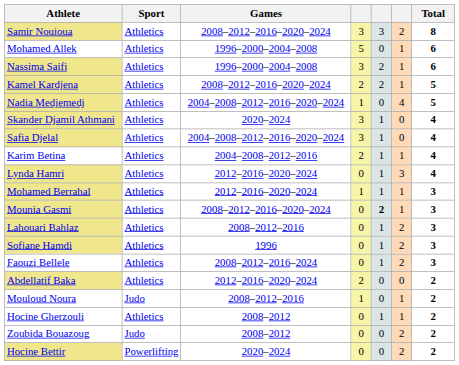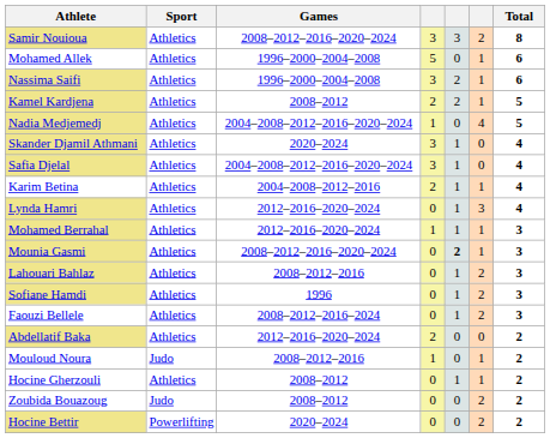 <table class="wikitable" width=68% style="font-size:90%; text-align:center;">
 <tr>
 <th width=150>Athlete</th>
 <th width=60>Sport</th>
 <th width=220>Games</th>
 <th></th>
 <th></th>
 <th></th>
 <th width=50>Total</th>
 </tr>
 <tr align="center" valign="middle" bgcolor="#FFFFFF">
 <td align=left bgcolor=Khaki><a href='#'>Samir Nouioua</a></td>
 <td align=left><a href='#'>Athletics</a></td>
 <td><a href='#'>2008</a>–<a href='#'>2012</a>–<a href='#'>2016</a>–<a href='#'>2020</a>–<a href='#'>2024</a></td>
 <td style="background:#F7F6A8;">3</td>
 <td style="background:#DCE5E5;">3</td>
 <td style="background:#FFDAB9;">2</td>
 <td><strong>8</strong></td>
 </tr>
 <tr align="center" valign="middle" bgcolor="#FFFFFF">
 <td align=left><a href='#'>Mohamed Allek</a></td>
 <td align=left><a href='#'>Athletics</a></td>
 <td><a href='#'>1996</a>–<a href='#'>2000</a>–<a href='#'>2004</a>–<a href='#'>2008</a></td>
 <td style="background:#F7F6A8;">5</td>
 <td style="background:#DCE5E5;">0</td>
 <td style="background:#FFDAB9;">1</td>
 <td><strong>6</strong></td>
 </tr>
 <tr align="center" valign="middle" bgcolor="#FFFFFF">
 <td align=left bgcolor=Khaki><a href='#'>Nassima Saifi</a></td>
 <td align=left><a href='#'>Athletics</a></td>
 <td><a href='#'>1996</a>–<a href='#'>2000</a>–<a href='#'>2004</a>–<a href='#'>2008</a></td>
 <td style="background:#F7F6A8;">3</td>
 <td style="background:#DCE5E5;">2</td>
 <td style="background:#FFDAB9;">1</td>
 <td><strong>6</strong></td>
 </tr>
 <tr align="center" valign="middle" bgcolor="#FFFFFF">
 <td align=left bgcolor=Khaki><a href='#'>Kamel Kardjena</a></td>
 <td align=left><a href='#'>Athletics</a></td>
-<td><a href='#'>2008</a>–<a href='#'>2012</a>–<a href='#'>2016</a>–<a href='#'>2020</a>–<a href='#'>2024</a></td>
+<td><a href='#'>2008</a>–<a href='#'>2012</a></td>
 <td style="background:#F7F6A8;">2</td>
 <td style="background:#DCE5E5;">2</td>
 <td style="background:#FFDAB9;">1</td>
 <td><strong>5</strong></td>
 </tr>
 <tr align="center" valign="middle" bgcolor="#FFFFFF">
 <td align=left bgcolor=Khaki><a href='#'>Nadia Medjemedj</a></td>
 <td align=left><a href='#'>Athletics</a></td>
 <td><a href='#'>2004</a>–<a href='#'>2008</a>–<a href='#'>2012</a>–<a href='#'>2016</a>–<a href='#'>2020</a>–<a href='#'>2024</a></td>
 <td style="background:#F7F6A8;">1</td>
 <td style="background:#DCE5E5;">0</td>
 <td style="background:#FFDAB9;">4</td>
 <td><strong>5</strong></td>
 </tr>
 <tr align="center" valign="middle" bgcolor="#FFFFFF">
 <td align=left bgcolor=Khaki><a href='#'>Skander Djamil Athmani</a></td>
 <td align=left><a href='#'>Athletics</a></td>
 <td><a href='#'>2020</a>–<a href='#'>2024</a></td>
 <td style="background:#F7F6A8;">3</td>
 <td style="background:#DCE5E5;">1</td>
 <td style="background:#FFDAB9;">0</td>
 <td><strong>4</strong></td>
 </tr>
 <tr align="center" valign="middle" bgcolor="#FFFFFF">
 <td align=left bgcolor=Khaki><a href='#'>Safia Djelal</a></td>
 <td align=left><a href='#'>Athletics</a></td>
 <td><a href='#'>2004</a>–<a href='#'>2008</a>–<a href='#'>2012</a>–<a href='#'>2016</a>–<a href='#'>2020</a>–<a href='#'>2024</a></td>
 <td style="background:#F7F6A8;">3</td>
 <td style="background:#DCE5E5;">1</td>
 <td style="background:#FFDAB9;">0</td>
 <td><strong>4</strong></td>
 </tr>
 <tr align="center" valign="middle" bgcolor="#FFFFFF">
 <td align=left><a href='#'>Karim Betina</a></td>
 <td align=left><a href='#'>Athletics</a></td>
 <td><a href='#'>2004</a>–<a href='#'>2008</a>–<a href='#'>2012</a>–<a href='#'>2016</a></td>
 <td style="background:#F7F6A8;">2</td>
 <td style="background:#DCE5E5;">1</td>
 <td style="background:#FFDAB9;">1</td>
 <td><strong>4</strong></td>
 </tr>
 <tr align="center" valign="middle" bgcolor="#FFFFFF">
 <td align=left bgcolor=Khaki><a href='#'>Lynda Hamri</a></td>
 <td align=left><a href='#'>Athletics</a></td>
 <td><a href='#'>2012</a>–<a href='#'>2016</a>–<a href='#'>2020</a>–<a href='#'>2024</a></td>
 <td style="background:#F7F6A8;">0</td>
 <td style="background:#DCE5E5;">1</td>
 <td style="background:#FFDAB9;">3</td>
 <td><strong>4</strong></td>
 </tr>
 <tr align="center" valign="middle" bgcolor="#FFFFFF">
 <td align=left bgcolor=Khaki><a href='#'>Mohamed Berrahal</a></td>
 <td align=left><a href='#'>Athletics</a></td>
 <td><a href='#'>2012</a>–<a href='#'>2016</a>–<a href='#'>2020</a>–<a href='#'>2024</a></td>
 <td style="background:#F7F6A8;">1</td>
 <td style="background:#DCE5E5;">1</td>
 <td style="background:#FFDAB9;">1</td>
 <td><strong>3</strong></td>
 </tr>
 <tr align="center" valign="middle" bgcolor="#FFFFFF">
 <td align=left bgcolor=Khaki><a href='#'>Mounia Gasmi</a></td>
 <td align=left><a href='#'>Athletics</a></td>
 <td><a href='#'>2008</a>–<a href='#'>2012</a>–<a href='#'>2016</a>–<a href='#'>2020</a>–<a href='#'>2024</a></td>
 <td style="background:#F7F6A8;">0</td>
 <td style="background:#DCE5E5;"><strong>2</strong></td>
 <td style="background:#FFDAB9;">1</td>
 <td><strong>3</strong></td>
 </tr>
 <tr align="center" valign="middle" bgcolor="#FFFFFF">
 <td align=left bgcolor=Khaki><a href='#'>Lahouari Bahlaz</a></td>
 <td align=left><a href='#'>Athletics</a></td>
 <td><a href='#'>2008</a>–<a href='#'>2012</a>–<a href='#'>2016</a></td>
 <td style="background:#F7F6A8;">0</td>
 <td style="background:#DCE5E5;">1</td>
 <td style="background:#FFDAB9;">2</td>
 <td><strong>3</strong></td>
 </tr>
 <tr align="center" valign="middle" bgcolor="#FFFFFF">
 <td align=left bgcolor=Khaki><a href='#'>Sofiane Hamdi</a></td>
 <td align=left><a href='#'>Athletics</a></td>
 <td><a href='#'>1996</a></td>
 <td style="background:#F7F6A8;">0</td>
 <td style="background:#DCE5E5;">1</td>
 <td style="background:#FFDAB9;">2</td>
 <td><strong>3</strong></td>
 </tr>
 <tr align="center" valign="middle" bgcolor="#FFFFFF">
 <td align=left><a href='#'>Faouzi Bellele</a></td>
 <td align=left><a href='#'>Athletics</a></td>
 <td><a href='#'>2008</a>–<a href='#'>2012</a>–<a href='#'>2016</a>–<a href='#'>2024</a></td>
 <td style="background:#F7F6A8;">0</td>
 <td style="background:#DCE5E5;">1</td>
 <td style="background:#FFDAB9;">2</td>
 <td><strong>3</strong></td>
 </tr>
 <tr align="center" valign="middle" bgcolor="#FFFFFF">
 <td align=left bgcolor=Khaki><a href='#'>Abdellatif Baka</a></td>
 <td align=left><a href='#'>Athletics</a></td>
 <td><a href='#'>2012</a>–<a href='#'>2016</a>–<a href='#'>2020</a>–<a href='#'>2024</a></td>
 <td style="background:#F7F6A8;">2</td>
 <td style="background:#DCE5E5;">0</td>
 <td style="background:#FFDAB9;">0</td>
 <td><strong>2</strong></td>
 </tr>
 <tr align="center" valign="middle" bgcolor="#FFFFFF">
 <td align=left><a href='#'>Mouloud Noura</a></td>
 <td align=left><a href='#'>Judo</a></td>
 <td><a href='#'>2008</a>–<a href='#'>2012</a>–<a href='#'>2016</a></td>
 <td style="background:#F7F6A8;">1</td>
 <td style="background:#DCE5E5;">0</td>
 <td style="background:#FFDAB9;">1</td>
 <td><strong>2</strong></td>
 </tr>
 <tr align="center" valign="middle" bgcolor="#FFFFFF">
 <td align=left><a href='#'>Hocine Gherzouli</a></td>
 <td align=left><a href='#'>Athletics</a></td>
 <td><a href='#'>2008</a>–<a href='#'>2012</a></td>
 <td style="background:#F7F6A8;">0</td>
 <td style="background:#DCE5E5;">1</td>
 <td style="background:#FFDAB9;">1</td>
 <td><strong>2</strong></td>
 </tr>
 <tr align="center" valign="middle" bgcolor="#FFFFFF">
 <td align=left><a href='#'>Zoubida Bouazoug</a></td>
 <td align=left><a href='#'>Judo</a></td>
 <td><a href='#'>2008</a>–<a href='#'>2012</a></td>
 <td style="background:#F7F6A8;">0</td>
 <td style="background:#DCE5E5;">0</td>
 <td style="background:#FFDAB9;">2</td>
 <td><strong>2</strong></td>
 </tr>
 <tr align="center" valign="middle" bgcolor="#FFFFFF">
 <td align=left bgcolor=Khaki><a href='#'>Hocine Bettir</a></td>
 <td align=left><a href='#'>Powerlifting</a></td>
 <td><a href='#'>2020</a>–<a href='#'>2024</a></td>
 <td style="background:#F7F6A8;">0</td>
 <td style="background:#DCE5E5;">0</td>
 <td style="background:#FFDAB9;">2</td>
 <td><strong>2</strong></td>
 </tr>
 </table>
